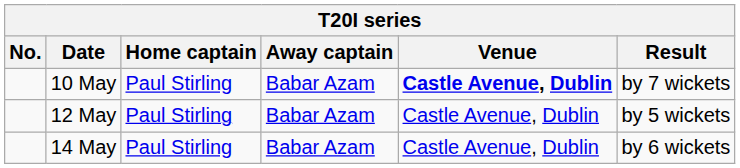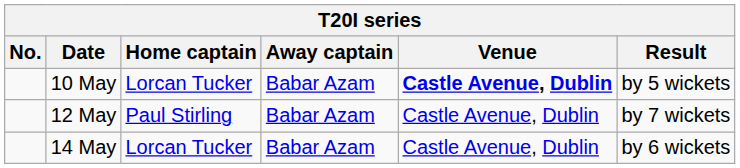 <table class="wikitable">
 <tr>
 <th colspan="6">T20I series</th>
 </tr>
 <tr>
 <th>No.</th>
 <th>Date</th>
 <th>Home captain</th>
 <th>Away captain</th>
 <th>Venue</th>
 <th>Result</th>
 </tr>
 <tr>
 <td></td>
 <td>10 May</td>
-<td><a href='#'>Paul Stirling</a></td>
+<td><a href='#'>Lorcan Tucker</a></td>
 <td><a href='#'>Babar Azam</a></td>
 <td><strong><a href='#'>Castle Avenue</a>, <a href='#'>Dublin</a></strong></td>
-<td> by 7 wickets</td>
+<td> by 5 wickets</td>
 </tr>
 <tr>
 <td></td>
 <td>12 May</td>
 <td><a href='#'>Paul Stirling</a></td>
 <td><a href='#'>Babar Azam</a></td>
 <td><a href='#'>Castle Avenue</a>, <a href='#'>Dublin</a></td>
-<td> by 5 wickets</td>
+<td> by 7 wickets</td>
 </tr>
 <tr>
 <td></td>
 <td>14 May</td>
-<td><a href='#'>Paul Stirling</a></td>
+<td><a href='#'>Lorcan Tucker</a></td>
 <td><a href='#'>Babar Azam</a></td>
 <td><a href='#'>Castle Avenue</a>, <a href='#'>Dublin</a></td>
 <td> by 6 wickets</td>
 </tr>
 </table>
